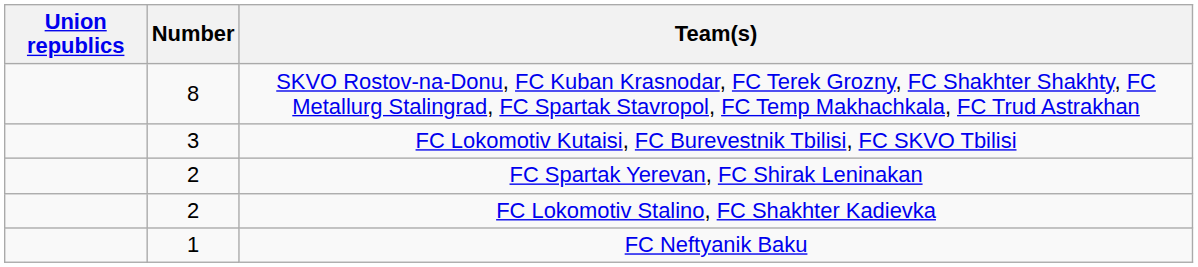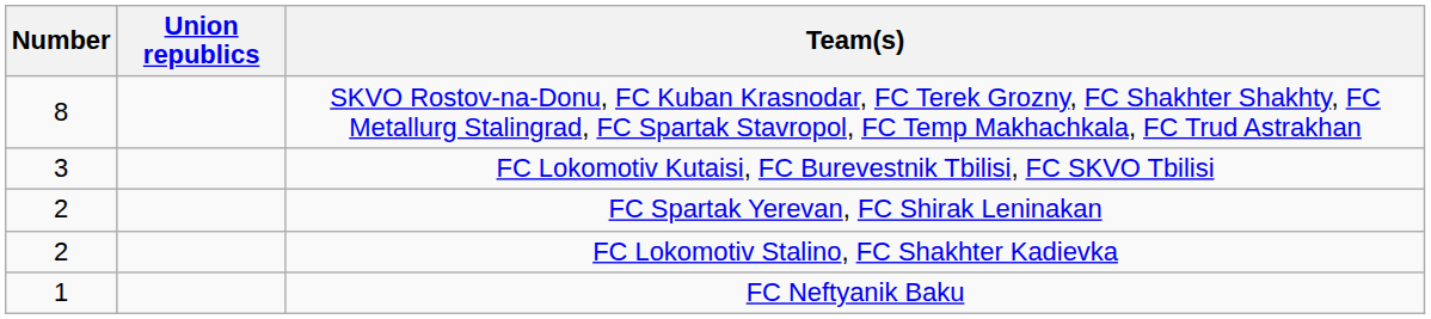 <table class="wikitable" style="text-align:center">
 <tr>
+<th>Number</th>
 <th><a href='#'>Union republics</a></th>
-<th>Number</th>
 <th>Team(s)</th>
 </tr>
 <tr>
+<td rowspan="1">8</td>
 <td align="left"></td>
-<td rowspan="1">8</td>
 <td><a href='#'>SKVO Rostov-na-Donu</a>, <a href='#'>FC Kuban Krasnodar</a>, <a href='#'>FC Terek Grozny</a>, <a href='#'>FC Shakhter Shakhty</a>, <a href='#'>FC Metallurg Stalingrad</a>, <a href='#'>FC Spartak Stavropol</a>, <a href='#'>FC Temp Makhachkala</a>, <a href='#'>FC Trud Astrakhan</a></td>
 </tr>
 <tr>
+<td rowspan="1">3</td>
 <td align="left"></td>
-<td rowspan="1">3</td>
 <td><a href='#'>FC Lokomotiv Kutaisi</a>, <a href='#'>FC Burevestnik Tbilisi</a>, <a href='#'>FC SKVO Tbilisi</a></td>
 </tr>
 <tr>
+<td rowspan="1">2</td>
 <td align="left"></td>
-<td rowspan="1">2</td>
 <td><a href='#'>FC Spartak Yerevan</a>, <a href='#'>FC Shirak Leninakan</a></td>
 </tr>
 <tr>
+<td rowspan="1">2</td>
 <td align="left"></td>
-<td rowspan="1">2</td>
 <td><a href='#'>FC Lokomotiv Stalino</a>, <a href='#'>FC Shakhter Kadievka</a></td>
 </tr>
 <tr>
+<td rowspan="1">1</td>
 <td align="left"></td>
-<td rowspan="1">1</td>
 <td><a href='#'>FC Neftyanik Baku</a></td>
 </tr>
 </table>
